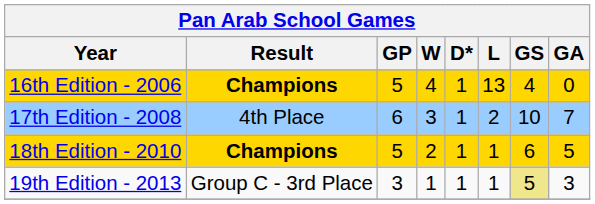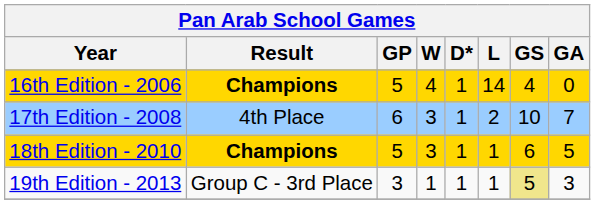 <table class="wikitable" style="text-align: center;">
 <tr>
 <th colspan=9><a href='#'>Pan Arab School Games</a></th>
 </tr>
 <tr>
 <th>Year</th>
 <th>Result</th>
 <th>GP</th>
 <th>W</th>
 <th>D*</th>
 <th>L</th>
 <th>GS</th>
 <th>GA</th>
 </tr>
 <tr style="background:gold;">
 <td> <a href='#'>16th Edition - 2006</a></td>
 <td><strong>Champions</strong></td>
 <td>5</td>
 <td>4</td>
 <td>1</td>
-<td>13</td>
+<td>14</td>
 <td>4</td>
 <td>0</td>
 </tr>
 <tr style="background:#9acdff;">
 <td> <a href='#'>17th Edition - 2008</a></td>
 <td>4th Place</td>
 <td>6</td>
 <td>3</td>
 <td>1</td>
 <td>2</td>
 <td>10</td>
 <td>7</td>
 </tr>
 <tr style="background:gold;">
 <td> <a href='#'>18th Edition - 2010</a></td>
 <td><strong>Champions</strong></td>
 <td>5</td>
-<td>2</td>
+<td>3</td>
 <td>1</td>
 <td>1</td>
 <td>6</td>
 <td>5</td>
 </tr>
 <tr>
 <td> <a href='#'>19th Edition - 2013</a></td>
 <td>Group C - 3rd Place</td>
 <td>3</td>
 <td>1</td>
 <td>1</td>
 <td>1</td>
 <td style="background: khaki;">5</td>
 <td>3</td>
 </tr>
 <tr>
 </tr>
 </table>
